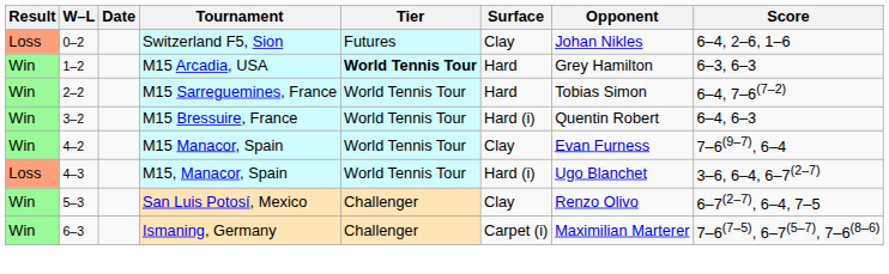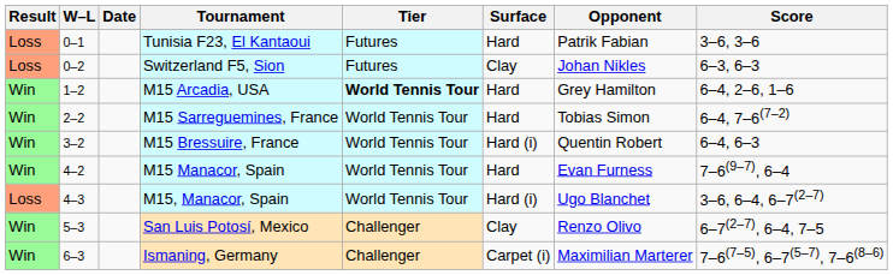 <table class="sortable wikitable">
 <tr>
 <th>Result</th>
 <th class="unsortable">W–L</th>
 <th>Date</th>
 <th>Tournament</th>
 <th>Tier</th>
 <th>Surface</th>
 <th>Opponent</th>
 <th class="unsortable">Score</th>
 </tr>
 <tr>
 <td bgcolor=FFA07A>Loss</td>
+<td><small>0–1</small></td>
+<td></td>
+<td bgcolor=CFFCFF>Tunisia F23, <a href='#'>El Kantaoui</a></td>
+<td bgcolor=CFFCFF>Futures</td>
+<td>Hard</td>
+<td> Patrik Fabian</td>
+<td>3–6, 3–6</td>
+</tr>
+<tr>
+<td bgcolor=FFA07A>Loss</td>
 <td><small>0–2</small></td>
 <td></td>
 <td bgcolor=CFFCFF>Switzerland F5, <a href='#'>Sion</a></td>
 <td bgcolor=CFFCFF>Futures</td>
 <td>Clay</td>
 <td> <a href='#'>Johan Nikles</a></td>
-<td>6–4, 2–6, 1–6</td>
+<td>6–3, 6–3</td>
 </tr>
 <tr>
 <td bgcolor=98FB98>Win</td>
 <td><small>1–2</small></td>
 <td></td>
 <td bgcolor=CFFCFF>M15 <a href='#'>Arcadia</a>, USA</td>
 <td bgcolor=CFFCFF><strong>World Tennis Tour</strong></td>
 <td>Hard</td>
 <td> Grey Hamilton</td>
-<td>6–3, 6–3</td>
+<td>6–4, 2–6, 1–6</td>
 </tr>
 <tr>
 <td bgcolor=98FB98>Win</td>
 <td><small>2–2</small></td>
 <td></td>
 <td bgcolor=CFFCFF>M15 <a href='#'>Sarreguemines</a>, France</td>
 <td bgcolor=CFFCFF>World Tennis Tour</td>
 <td>Hard</td>
 <td> Tobias Simon</td>
 <td>6–4, 7–6<sup>(7–2)</sup></td>
 </tr>
 <tr>
 <td bgcolor=98FB98>Win</td>
 <td><small>3–2</small></td>
 <td></td>
 <td bgcolor=CFFCFF>M15 <a href='#'>Bressuire</a>, France</td>
 <td bgcolor=CFFCFF>World Tennis Tour</td>
 <td>Hard (i)</td>
 <td> Quentin Robert</td>
 <td>6–4, 6–3</td>
 </tr>
 <tr>
 <td bgcolor=98FB98>Win</td>
 <td><small>4–2</small></td>
 <td></td>
 <td bgcolor=CFFCFF>M15 <a href='#'>Manacor</a>, Spain</td>
 <td bgcolor=CFFCFF>World Tennis Tour</td>
-<td>Clay</td>
+<td>Hard</td>
 <td> <a href='#'>Evan Furness</a></td>
 <td>7–6<sup>(9–7)</sup>, 6–4</td>
 </tr>
 <tr>
 <td bgcolor=FFA07A>Loss</td>
 <td><small>4–3</small></td>
 <td></td>
 <td bgcolor=CFFCFF>M15, <a href='#'>Manacor</a>, Spain</td>
 <td bgcolor=CFFCFF>World Tennis Tour</td>
 <td>Hard (i)</td>
 <td> <a href='#'>Ugo Blanchet</a></td>
 <td>3–6, 6–4, 6–7<sup>(2–7)</sup></td>
 </tr>
 <tr>
 <td bgcolor=98FB98>Win</td>
 <td><small>5–3</small></td>
 <td><a href='#'></a></td>
 <td style="background:moccasin;"><a href='#'>San Luis Potosí</a>, Mexico</td>
 <td style="background:moccasin;">Challenger</td>
 <td>Clay</td>
 <td> <a href='#'>Renzo Olivo</a></td>
 <td>6–7<sup>(2–7)</sup>, 6–4, 7–5</td>
 </tr>
 <tr>
 <td bgcolor=98FB98>Win</td>
 <td><small>6–3</small></td>
 <td><a href='#'></a></td>
 <td style="background:moccasin;"><a href='#'>Ismaning</a>, Germany</td>
 <td style="background:moccasin;">Challenger</td>
 <td>Carpet (i)</td>
 <td> <a href='#'>Maximilian Marterer</a></td>
 <td>7–6<sup>(7–5)</sup>, 6–7<sup>(5–7)</sup>, 7–6<sup>(8–6)</sup></td>
 </tr>
 </table>
